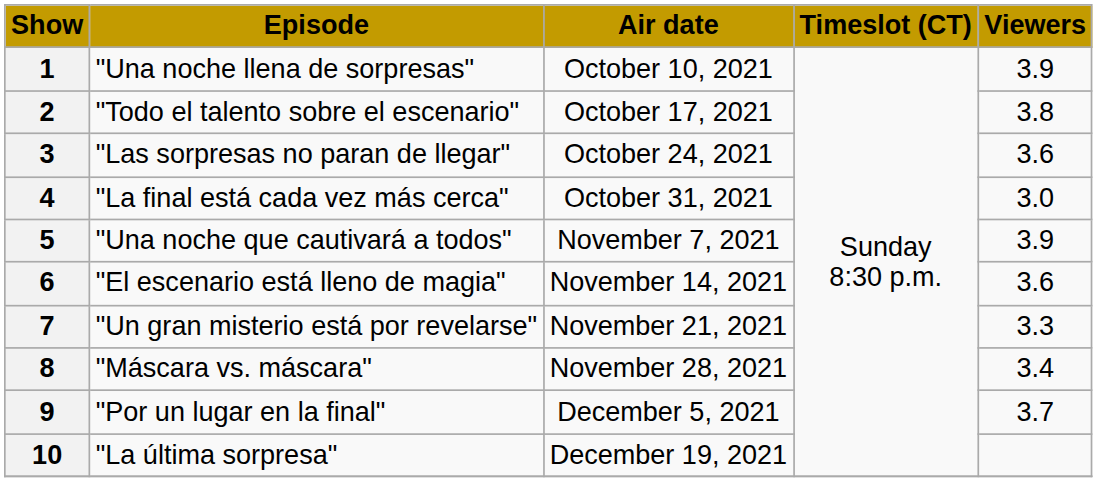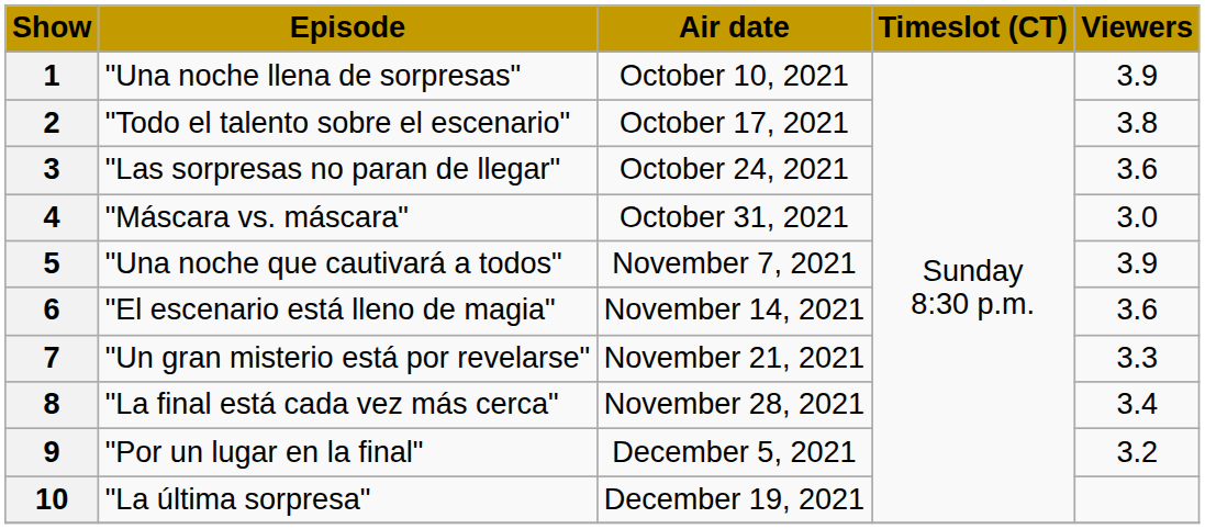 <table class="wikitable" style="text-align:center">
 <tr>
 <th style="background:#C39B00; color:black;">Show</th>
 <th style="background:#C39B00; color:black;">Episode</th>
 <th style="background:#C39B00; color:black;">Air date</th>
 <th style="background:#C39B00; color:black;">Timeslot (CT)</th>
 <th style="background:#C39B00; color:black;">Viewers<br></th>
 </tr>
 <tr>
 <th>1</th>
 <td style="text-align:left;">"Una noche llena de sorpresas"</td>
 <td>October 10, 2021</td>
 <td rowspan="10">Sunday <br> 8:30 p.m.</td>
 <td>3.9</td>
 </tr>
 <tr>
 <th>2</th>
 <td style="text-align:left;">"Todo el talento sobre el escenario"</td>
 <td>October 17, 2021</td>
 <td>3.8</td>
 </tr>
 <tr>
 <th>3</th>
 <td style="text-align:left;">"Las sorpresas no paran de llegar"</td>
 <td>October 24, 2021</td>
 <td>3.6</td>
 </tr>
 <tr>
 <th>4</th>
-<td style="text-align:left;">"La final está cada vez más cerca"</td>
+<td style="text-align:left;">"Máscara vs. máscara"</td>
 <td>October 31, 2021</td>
 <td>3.0</td>
 </tr>
 <tr>
 <th>5</th>
 <td style="text-align:left;">"Una noche que cautivará a todos"</td>
 <td>November 7, 2021</td>
 <td>3.9</td>
 </tr>
 <tr>
 <th>6</th>
 <td style="text-align:left;">"El escenario está lleno de magia"</td>
 <td>November 14, 2021</td>
 <td>3.6</td>
 </tr>
 <tr>
 <th>7</th>
 <td style="text-align:left;">"Un gran misterio está por revelarse"</td>
 <td>November 21, 2021</td>
 <td>3.3</td>
 </tr>
 <tr>
 <th>8</th>
-<td style="text-align:left;">"Máscara vs. máscara"</td>
+<td style="text-align:left;">"La final está cada vez más cerca"</td>
 <td>November 28, 2021</td>
 <td>3.4</td>
 </tr>
 <tr>
 <th>9</th>
 <td style="text-align:left;">"Por un lugar en la final"</td>
 <td>December 5, 2021</td>
-<td>3.7</td>
+<td>3.2</td>
 </tr>
 <tr>
 <th>10</th>
 <td style="text-align:left;">"La última sorpresa"</td>
 <td>December 19, 2021</td>
 <td></td>
 </tr>
 <tr>
 </tr>
 </table>
